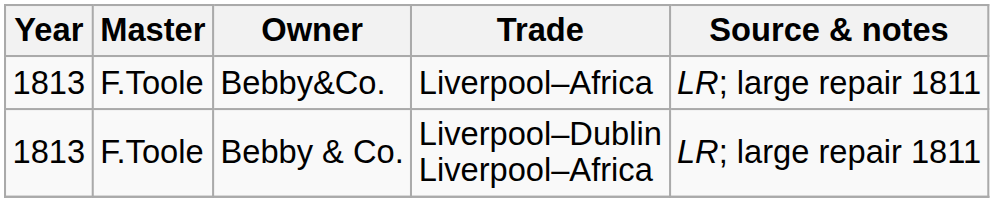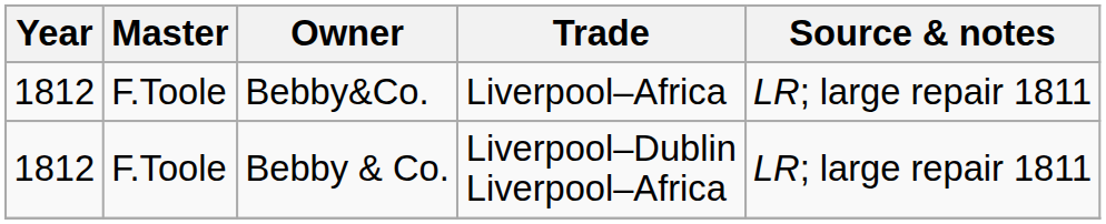 <table class=" wikitable">
 <tr>
 <th>Year</th>
 <th>Master</th>
 <th>Owner</th>
 <th>Trade</th>
 <th>Source & notes</th>
 </tr>
 <tr>
-<td>1813</td>
+<td>1812</td>
 <td>F.Toole</td>
 <td>Bebby&Co.</td>
 <td>Liverpool–Africa</td>
 <td><em>LR</em>; large repair 1811</td>
 </tr>
 <tr>
-<td>1813</td>
+<td>1812</td>
 <td>F.Toole</td>
 <td>Bebby & Co.</td>
 <td>Liverpool–Dublin<br>Liverpool–Africa</td>
 <td><em>LR</em>; large repair 1811</td>
 </tr>
 <tr>
 </tr>
 </table>
